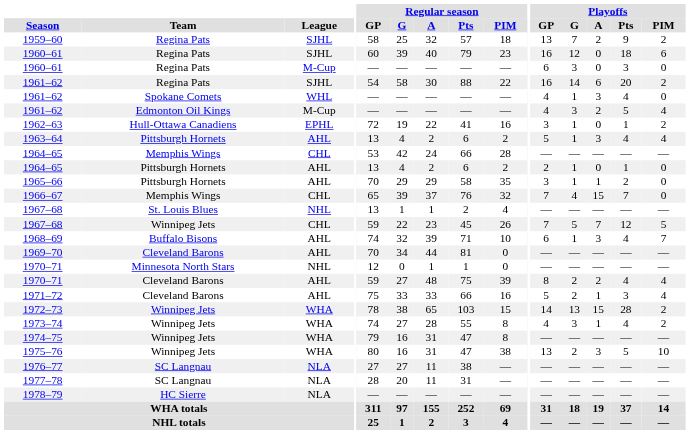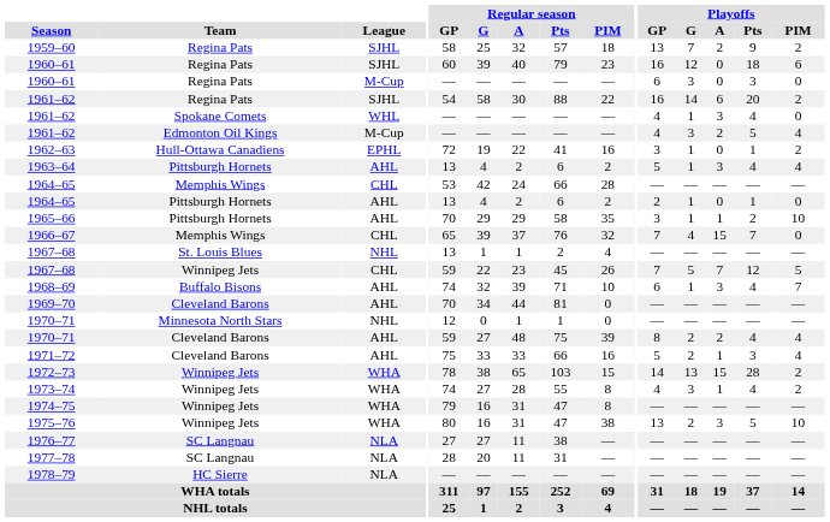 <table border="0" cellpadding="1" cellspacing="0" style="text-align:center; width:60em">
 <tr bgcolor="#e0e0e0">
 <th colspan="3" bgcolor="#ffffff"></th>
 <th rowspan="100" bgcolor="#ffffff"></th>
 <th colspan="5"><a href='#'>Regular season</a></th>
 <th rowspan="100" bgcolor="#ffffff"></th>
 <th colspan="5"><a href='#'>Playoffs</a></th>
 </tr>
 <tr bgcolor="#e0e0e0">
 <th><a href='#'>Season</a></th>
 <th>Team</th>
 <th>League</th>
 <th>GP</th>
 <th><a href='#'>G</a></th>
 <th><a href='#'>A</a></th>
 <th><a href='#'>Pts</a></th>
 <th><a href='#'>PIM</a></th>
 <th>GP</th>
 <th>G</th>
 <th>A</th>
 <th>Pts</th>
 <th>PIM</th>
 </tr>
 <tr>
 <td><a href='#'>1959–60</a></td>
 <td><a href='#'>Regina Pats</a></td>
 <td><a href='#'>SJHL</a></td>
 <td>58</td>
 <td>25</td>
 <td>32</td>
 <td>57</td>
 <td>18</td>
 <td>13</td>
 <td>7</td>
 <td>2</td>
 <td>9</td>
 <td>2</td>
 </tr>
 <tr bgcolor="#f0f0f0">
 <td><a href='#'>1960–61</a></td>
 <td>Regina Pats</td>
 <td>SJHL</td>
 <td>60</td>
 <td>39</td>
 <td>40</td>
 <td>79</td>
 <td>23</td>
 <td>16</td>
 <td>12</td>
 <td>0</td>
 <td>18</td>
 <td>6</td>
 </tr>
 <tr>
 <td><a href='#'>1960–61</a></td>
 <td>Regina Pats</td>
 <td><a href='#'>M-Cup</a></td>
 <td>—</td>
 <td>—</td>
 <td>—</td>
 <td>—</td>
 <td>—</td>
 <td>6</td>
 <td>3</td>
 <td>0</td>
 <td>3</td>
 <td>0</td>
 </tr>
 <tr bgcolor="#f0f0f0">
 <td><a href='#'>1961–62</a></td>
 <td>Regina Pats</td>
 <td>SJHL</td>
 <td>54</td>
 <td>58</td>
 <td>30</td>
 <td>88</td>
 <td>22</td>
 <td>16</td>
 <td>14</td>
 <td>6</td>
 <td>20</td>
 <td>2</td>
 </tr>
 <tr>
 <td><a href='#'>1961–62</a></td>
 <td><a href='#'>Spokane Comets</a></td>
 <td><a href='#'>WHL</a></td>
 <td>—</td>
 <td>—</td>
 <td>—</td>
 <td>—</td>
 <td>—</td>
 <td>4</td>
 <td>1</td>
 <td>3</td>
 <td>4</td>
 <td>0</td>
 </tr>
 <tr bgcolor="#f0f0f0">
 <td><a href='#'>1961–62</a></td>
 <td><a href='#'>Edmonton Oil Kings</a></td>
 <td>M-Cup</td>
 <td>—</td>
 <td>—</td>
 <td>—</td>
 <td>—</td>
 <td>—</td>
 <td>4</td>
 <td>3</td>
 <td>2</td>
 <td>5</td>
 <td>4</td>
 </tr>
 <tr>
 <td><a href='#'>1962–63</a></td>
 <td><a href='#'>Hull-Ottawa Canadiens</a></td>
 <td><a href='#'>EPHL</a></td>
 <td>72</td>
 <td>19</td>
 <td>22</td>
 <td>41</td>
 <td>16</td>
 <td>3</td>
 <td>1</td>
 <td>0</td>
 <td>1</td>
 <td>2</td>
 </tr>
 <tr bgcolor="#f0f0f0">
 <td><a href='#'>1963–64</a></td>
 <td><a href='#'>Pittsburgh Hornets</a></td>
 <td><a href='#'>AHL</a></td>
 <td>13</td>
 <td>4</td>
 <td>2</td>
 <td>6</td>
 <td>2</td>
 <td>5</td>
 <td>1</td>
 <td>3</td>
 <td>4</td>
 <td>4</td>
 </tr>
 <tr>
 <td><a href='#'>1964–65</a></td>
 <td><a href='#'>Memphis Wings</a></td>
 <td><a href='#'>CHL</a></td>
 <td>53</td>
 <td>42</td>
 <td>24</td>
 <td>66</td>
 <td>28</td>
 <td>—</td>
 <td>—</td>
 <td>—</td>
 <td>—</td>
 <td>—</td>
 </tr>
 <tr bgcolor="#f0f0f0">
 <td><a href='#'>1964–65</a></td>
 <td>Pittsburgh Hornets</td>
 <td>AHL</td>
 <td>13</td>
 <td>4</td>
 <td>2</td>
 <td>6</td>
 <td>2</td>
 <td>2</td>
 <td>1</td>
 <td>0</td>
 <td>1</td>
 <td>0</td>
 </tr>
 <tr>
 <td><a href='#'>1965–66</a></td>
 <td>Pittsburgh Hornets</td>
 <td>AHL</td>
 <td>70</td>
 <td>29</td>
 <td>29</td>
 <td>58</td>
 <td>35</td>
 <td>3</td>
 <td>1</td>
 <td>1</td>
 <td>2</td>
-<td>0</td>
+<td>10</td>
 </tr>
 <tr bgcolor="#f0f0f0">
 <td><a href='#'>1966–67</a></td>
 <td>Memphis Wings</td>
 <td>CHL</td>
 <td>65</td>
 <td>39</td>
 <td>37</td>
 <td>76</td>
 <td>32</td>
 <td>7</td>
 <td>4</td>
 <td>15</td>
 <td>7</td>
 <td>0</td>
 </tr>
 <tr>
 <td><a href='#'>1967–68</a></td>
 <td><a href='#'>St. Louis Blues</a></td>
 <td><a href='#'>NHL</a></td>
 <td>13</td>
 <td>1</td>
 <td>1</td>
 <td>2</td>
 <td>4</td>
 <td>—</td>
 <td>—</td>
 <td>—</td>
 <td>—</td>
 <td>—</td>
 </tr>
 <tr bgcolor="#f0f0f0">
 <td><a href='#'>1967–68</a></td>
 <td>Winnipeg Jets</td>
 <td>CHL</td>
 <td>59</td>
 <td>22</td>
 <td>23</td>
 <td>45</td>
 <td>26</td>
 <td>7</td>
 <td>5</td>
 <td>7</td>
 <td>12</td>
 <td>5</td>
 </tr>
 <tr>
 <td><a href='#'>1968–69</a></td>
 <td><a href='#'>Buffalo Bisons</a></td>
 <td>AHL</td>
 <td>74</td>
 <td>32</td>
 <td>39</td>
 <td>71</td>
 <td>10</td>
 <td>6</td>
 <td>1</td>
 <td>3</td>
 <td>4</td>
 <td>7</td>
 </tr>
 <tr bgcolor="#f0f0f0">
 <td><a href='#'>1969–70</a></td>
 <td><a href='#'>Cleveland Barons</a></td>
 <td>AHL</td>
 <td>70</td>
 <td>34</td>
 <td>44</td>
 <td>81</td>
 <td>0</td>
 <td>—</td>
 <td>—</td>
 <td>—</td>
 <td>—</td>
 <td>—</td>
 </tr>
 <tr>
 <td><a href='#'>1970–71</a></td>
 <td><a href='#'>Minnesota North Stars</a></td>
 <td>NHL</td>
 <td>12</td>
 <td>0</td>
 <td>1</td>
 <td>1</td>
 <td>0</td>
 <td>—</td>
 <td>—</td>
 <td>—</td>
 <td>—</td>
 <td>—</td>
 </tr>
 <tr bgcolor="#f0f0f0">
 <td><a href='#'>1970–71</a></td>
 <td>Cleveland Barons</td>
 <td>AHL</td>
 <td>59</td>
 <td>27</td>
 <td>48</td>
 <td>75</td>
 <td>39</td>
 <td>8</td>
 <td>2</td>
 <td>2</td>
 <td>4</td>
 <td>4</td>
 </tr>
 <tr>
 <td><a href='#'>1971–72</a></td>
 <td>Cleveland Barons</td>
 <td>AHL</td>
 <td>75</td>
 <td>33</td>
 <td>33</td>
 <td>66</td>
 <td>16</td>
 <td>5</td>
 <td>2</td>
 <td>1</td>
 <td>3</td>
 <td>4</td>
 </tr>
 <tr bgcolor="#f0f0f0">
 <td><a href='#'>1972–73</a></td>
 <td><a href='#'>Winnipeg Jets</a></td>
 <td><a href='#'>WHA</a></td>
 <td>78</td>
 <td>38</td>
 <td>65</td>
 <td>103</td>
 <td>15</td>
 <td>14</td>
 <td>13</td>
 <td>15</td>
 <td>28</td>
 <td>2</td>
 </tr>
 <tr>
 <td><a href='#'>1973–74</a></td>
 <td>Winnipeg Jets</td>
 <td>WHA</td>
 <td>74</td>
 <td>27</td>
 <td>28</td>
 <td>55</td>
 <td>8</td>
 <td>4</td>
 <td>3</td>
 <td>1</td>
 <td>4</td>
 <td>2</td>
 </tr>
 <tr bgcolor="#f0f0f0">
 <td><a href='#'>1974–75</a></td>
 <td>Winnipeg Jets</td>
 <td>WHA</td>
 <td>79</td>
 <td>16</td>
 <td>31</td>
 <td>47</td>
 <td>8</td>
 <td>—</td>
 <td>—</td>
 <td>—</td>
 <td>—</td>
 <td>—</td>
 </tr>
 <tr>
 <td><a href='#'>1975–76</a></td>
 <td>Winnipeg Jets</td>
 <td>WHA</td>
 <td>80</td>
 <td>16</td>
 <td>31</td>
 <td>47</td>
 <td>38</td>
 <td>13</td>
 <td>2</td>
 <td>3</td>
 <td>5</td>
 <td>10</td>
 </tr>
 <tr bgcolor="#f0f0f0">
 <td><a href='#'>1976–77</a></td>
 <td><a href='#'>SC Langnau</a></td>
 <td><a href='#'>NLA</a></td>
 <td>27</td>
 <td>27</td>
 <td>11</td>
 <td>38</td>
 <td>—</td>
 <td>—</td>
 <td>—</td>
 <td>—</td>
 <td>—</td>
 <td>—</td>
 </tr>
 <tr>
 <td><a href='#'>1977–78</a></td>
 <td>SC Langnau</td>
 <td>NLA</td>
 <td>28</td>
 <td>20</td>
 <td>11</td>
 <td>31</td>
 <td>—</td>
 <td>—</td>
 <td>—</td>
 <td>—</td>
 <td>—</td>
 <td>—</td>
 </tr>
 <tr bgcolor="#f0f0f0">
 <td><a href='#'>1978–79</a></td>
 <td><a href='#'>HC Sierre</a></td>
 <td>NLA</td>
 <td>—</td>
 <td>—</td>
 <td>—</td>
 <td>—</td>
 <td>—</td>
 <td>—</td>
 <td>—</td>
 <td>—</td>
 <td>—</td>
 <td>—</td>
 </tr>
 <tr bgcolor="#e0e0e0">
 <th colspan="3">WHA totals</th>
 <th>311</th>
 <th>97</th>
 <th>155</th>
 <th>252</th>
 <th>69</th>
 <th>31</th>
 <th>18</th>
 <th>19</th>
 <th>37</th>
 <th>14</th>
 </tr>
 <tr bgcolor="#e0e0e0">
 <th colspan="3">NHL totals</th>
 <th>25</th>
 <th>1</th>
 <th>2</th>
 <th>3</th>
 <th>4</th>
 <th>—</th>
 <th>—</th>
 <th>—</th>
 <th>—</th>
 <th>—</th>
 </tr>
 </table>
